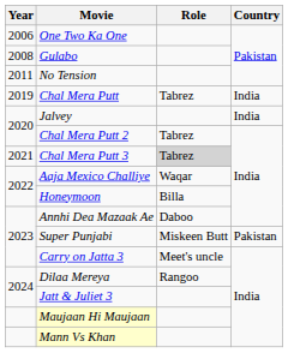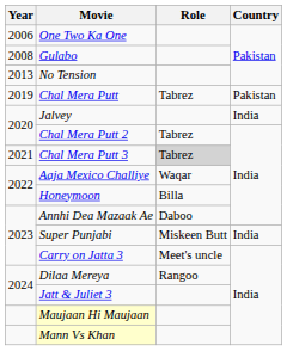 <table class="wikitable sortable">
 <tr>
 <th>Year</th>
 <th>Movie</th>
 <th>Role</th>
 <th>Country</th>
 </tr>
 <tr>
 <td>2006</td>
 <td><em><a href='#'>One Two Ka One</a></em></td>
 <td></td>
 <td rowspan="3"><a href='#'>Pakistan</a></td>
 </tr>
 <tr>
 <td>2008</td>
 <td><em><a href='#'>Gulabo</a></em></td>
 <td></td>
 </tr>
 <tr>
-<td>2011</td>
+<td>2013</td>
 <td><em>No Tension</em></td>
 <td></td>
 </tr>
 <tr>
 <td>2019</td>
 <td><em><a href='#'>Chal Mera Putt</a></em></td>
 <td>Tabrez</td>
-<td>India</td>
+<td>Pakistan</td>
 </tr>
 <tr>
 <td rowspan="2">2020</td>
 <td><em>Jalvey</em></td>
 <td></td>
 <td>India</td>
 </tr>
 <tr>
 <td><em><a href='#'>Chal Mera Putt 2</a></em></td>
 <td>Tabrez</td>
 <td rowspan="5">India</td>
 </tr>
 <tr>
 <td>2021</td>
 <td><em><a href='#'>Chal Mera Putt 3</a></em></td>
 <td style="background: lightgrey;">Tabrez</td>
 </tr>
 <tr>
 <td rowspan="2">2022</td>
 <td><em><a href='#'>Aaja Mexico Challiye</a></em></td>
 <td>Waqar</td>
 </tr>
 <tr>
 <td><em><a href='#'>Honeymoon</a></em></td>
 <td>Billa</td>
 </tr>
 <tr>
 <td rowspan="3">2023</td>
 <td><em>Annhi Dea Mazaak Ae</em></td>
 <td>Daboo</td>
 </tr>
 <tr>
 <td><em>Super Punjabi</em></td>
 <td>Miskeen Butt</td>
-<td>Pakistan</td>
+<td>India</td>
 </tr>
 <tr>
 <td><em><a href='#'>Carry on Jatta 3</a></em></td>
 <td>Meet's uncle</td>
 <td rowspan="5">India</td>
 </tr>
 <tr>
 <td rowspan="2">2024</td>
 <td><em>Dilaa Mereya</em></td>
 <td>Rangoo</td>
 </tr>
 <tr>
 <td><em><a href='#'>Jatt & Juliet 3</a></em></td>
 <td></td>
 </tr>
 <tr>
 <td></td>
 <td style="background:#FFFFCC;"><em>Maujaan Hi Maujaan</em></td>
 <td></td>
 </tr>
 <tr>
 <td></td>
 <td style="background:#FFFFCC;"><em>Mann Vs Khan</em></td>
 <td></td>
 </tr>
 </table>
